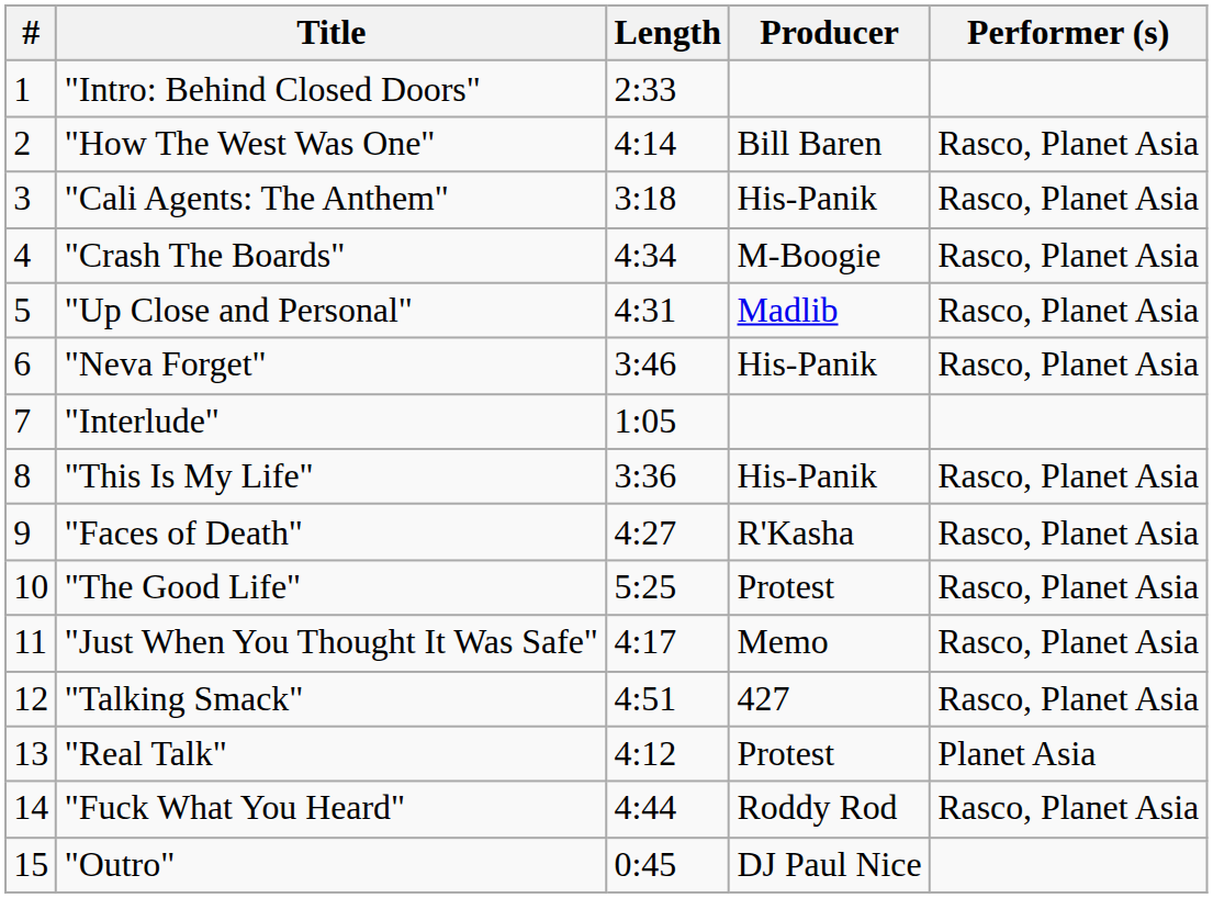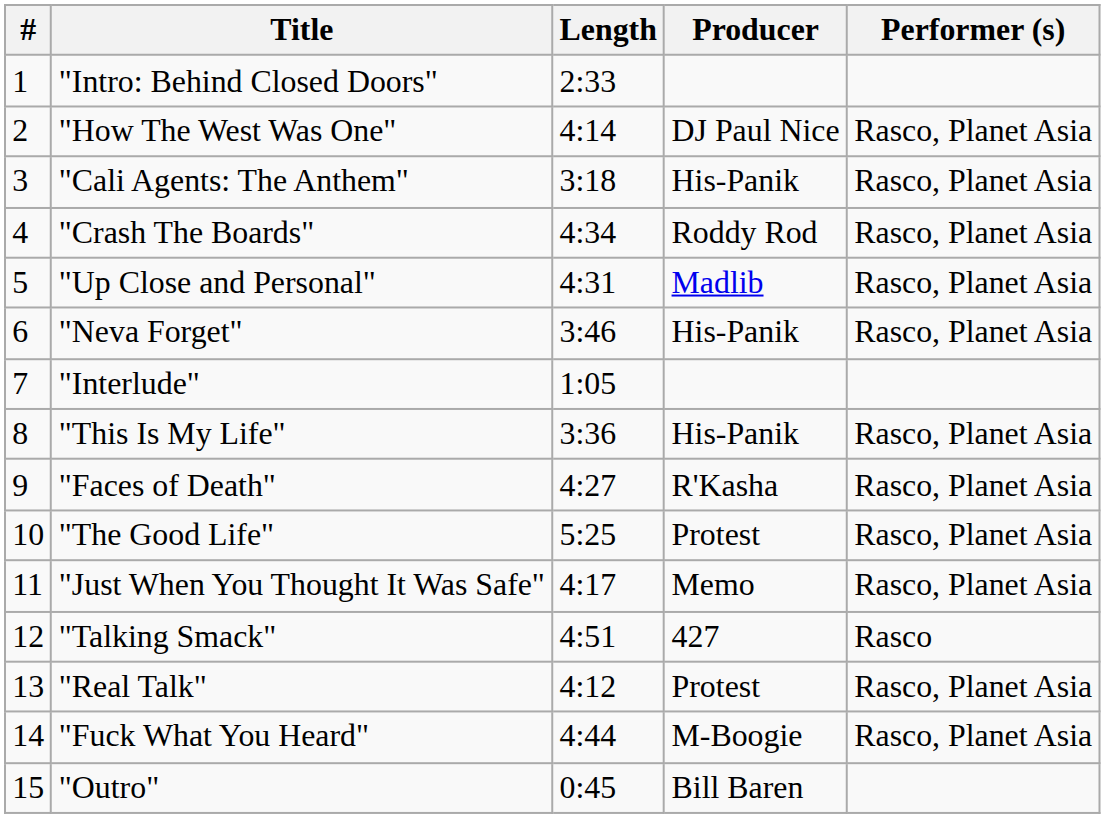 <table class="wikitable">
 <tr>
 <th align="center">#</th>
 <th align="center">Title</th>
 <th align="center">Length</th>
 <th align="center">Producer</th>
 <th align="center">Performer (s)</th>
 </tr>
 <tr>
 <td>1</td>
 <td>"Intro: Behind Closed Doors"</td>
 <td>2:33</td>
 <td></td>
 <td></td>
 </tr>
 <tr>
 <td>2</td>
 <td>"How The West Was One"</td>
 <td>4:14</td>
-<td>Bill Baren</td>
+<td>DJ Paul Nice</td>
 <td>Rasco, Planet Asia</td>
 </tr>
 <tr>
 <td>3</td>
 <td>"Cali Agents: The Anthem"</td>
 <td>3:18</td>
 <td>His-Panik</td>
 <td>Rasco, Planet Asia</td>
 </tr>
 <tr>
 <td>4</td>
 <td>"Crash The Boards"</td>
 <td>4:34</td>
-<td>M-Boogie</td>
+<td>Roddy Rod</td>
 <td>Rasco, Planet Asia</td>
 </tr>
 <tr>
 <td>5</td>
 <td>"Up Close and Personal"</td>
 <td>4:31</td>
 <td><a href='#'>Madlib</a></td>
 <td>Rasco, Planet Asia</td>
 </tr>
 <tr>
 <td>6</td>
 <td>"Neva Forget"</td>
 <td>3:46</td>
 <td>His-Panik</td>
 <td>Rasco, Planet Asia</td>
 </tr>
 <tr>
 <td>7</td>
 <td>"Interlude"</td>
 <td>1:05</td>
 <td></td>
 <td></td>
 </tr>
 <tr>
 <td>8</td>
 <td>"This Is My Life"</td>
 <td>3:36</td>
 <td>His-Panik</td>
 <td>Rasco, Planet Asia</td>
 </tr>
 <tr>
 <td>9</td>
 <td>"Faces of Death"</td>
 <td>4:27</td>
 <td>R'Kasha</td>
 <td>Rasco, Planet Asia</td>
 </tr>
 <tr>
 <td>10</td>
 <td>"The Good Life"</td>
 <td>5:25</td>
 <td>Protest</td>
 <td>Rasco, Planet Asia</td>
 </tr>
 <tr>
 <td>11</td>
 <td>"Just When You Thought It Was Safe"</td>
 <td>4:17</td>
 <td>Memo</td>
 <td>Rasco, Planet Asia</td>
 </tr>
 <tr>
 <td>12</td>
 <td>"Talking Smack"</td>
 <td>4:51</td>
 <td>427</td>
-<td>Rasco, Planet Asia</td>
+<td>Rasco</td>
 </tr>
 <tr>
 <td>13</td>
 <td>"Real Talk"</td>
 <td>4:12</td>
 <td>Protest</td>
-<td>Planet Asia</td>
+<td>Rasco, Planet Asia</td>
 </tr>
 <tr>
 <td>14</td>
 <td>"Fuck What You Heard"</td>
 <td>4:44</td>
-<td>Roddy Rod</td>
+<td>M-Boogie</td>
 <td>Rasco, Planet Asia</td>
 </tr>
 <tr>
 <td>15</td>
 <td>"Outro"</td>
 <td>0:45</td>
-<td>DJ Paul Nice</td>
+<td>Bill Baren</td>
 </tr>
 </table>
